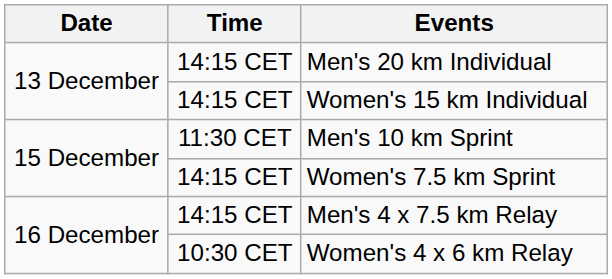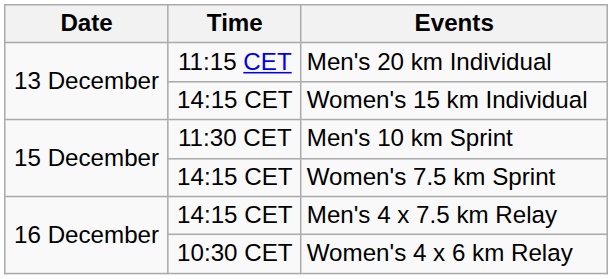 <table class="wikitable" style="text-align: center" width="400">
 <tr>
 <th>Date</th>
 <th>Time</th>
 <th>Events</th>
 </tr>
 <tr>
 <td rowspan=2>13 December</td>
-<td>14:15 CET</td>
+<td>11:15 <a href='#'>CET</a></td>
 <td style="text-align: left">Men's 20 km Individual</td>
 </tr>
 <tr>
 <td>14:15 CET</td>
 <td style="text-align: left">Women's 15 km Individual</td>
 </tr>
 <tr>
 <td rowspan=2>15 December</td>
 <td>11:30 CET</td>
 <td style="text-align: left">Men's 10 km Sprint</td>
 </tr>
 <tr>
 <td>14:15 CET</td>
 <td style="text-align: left">Women's 7.5 km Sprint</td>
 </tr>
 <tr>
 <td rowspan=2>16 December</td>
 <td>14:15 CET</td>
 <td style="text-align: left">Men's 4 x 7.5 km Relay</td>
 </tr>
 <tr>
 <td>10:30 CET</td>
 <td style="text-align: left">Women's 4 x 6 km Relay</td>
 </tr>
 </table>
